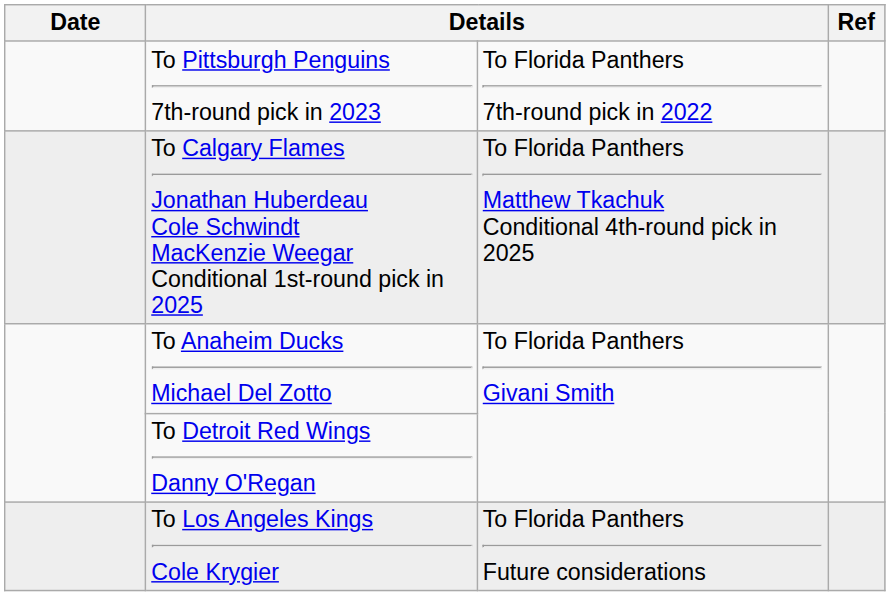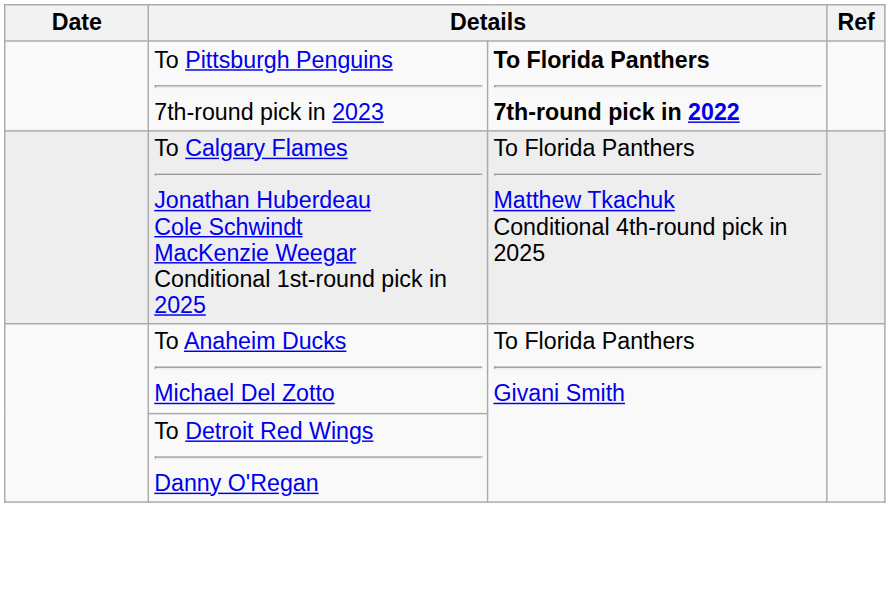 <table class="wikitable">
 <tr>
 <th style="width: 10em;">Date</th>
 <th colspan=2>Details</th>
 <th style="width: 2.5em;">Ref</th>
 </tr>
 <tr>
 <td></td>
 <td style="width: 25em;" valign="top">To <a href='#'>Pittsburgh Penguins</a><hr>7th-round pick in <a href='#'>2023</a></td>
-<td style="width: 25em;" valign="top">To Florida Panthers<hr>7th-round pick in <a href='#'>2022</a></td>
+<td style="width: 25em;" valign="top"><strong>To Florida Panthers<hr>7th-round pick in <a href='#'>2022</a></strong></td>
 <td></td>
 </tr>
 <tr bgcolor="eeeeee">
 <td></td>
 <td style="width: 25em;" valign="top">To <a href='#'>Calgary Flames</a><hr><a href='#'>Jonathan Huberdeau</a><br><a href='#'>Cole Schwindt</a><br><a href='#'>MacKenzie Weegar</a><br>Conditional 1st-round pick in <a href='#'>2025</a></td>
 <td style="width: 25em;" valign="top">To Florida Panthers<hr><a href='#'>Matthew Tkachuk</a><br>Conditional 4th-round pick in 2025</td>
 <td></td>
 </tr>
 <tr>
 <td rowspan=2></td>
 <td valign="top">To <a href='#'>Anaheim Ducks</a><hr><a href='#'>Michael Del Zotto</a></td>
 <td rowspan=2; valign="top">To Florida Panthers<hr><a href='#'>Givani Smith</a></td>
 <td rowspan=2></td>
 </tr>
 <tr>
 <td valign="top">To <a href='#'>Detroit Red Wings</a><hr><a href='#'>Danny O'Regan</a></td>
 </tr>
-<tr bgcolor="eeeeee">
-<td></td>
-<td style="width: 25em;" valign="top">To <a href='#'>Los Angeles Kings</a><hr><a href='#'>Cole Krygier</a></td>
-<td style="width: 25em;" valign="top">To Florida Panthers<hr>Future considerations</td>
-<td></td>
-</tr>
 </table>
